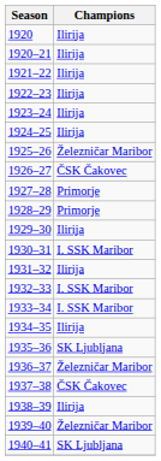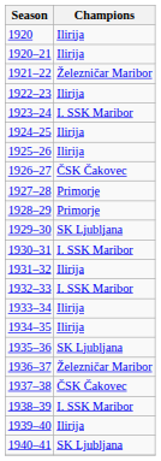 <table class="wikitable sortable">
 <tr>
 <th>Season</th>
 <th>Champions</th>
 </tr>
 <tr>
 <td><a href='#'>1920</a></td>
 <td><a href='#'>Ilirija</a></td>
 </tr>
 <tr>
 <td><a href='#'>1920–21</a></td>
 <td><a href='#'>Ilirija</a></td>
 </tr>
 <tr>
 <td><a href='#'>1921–22</a></td>
-<td><a href='#'>Ilirija</a></td>
+<td><a href='#'>Železničar Maribor</a></td>
 </tr>
 <tr>
 <td><a href='#'>1922–23</a></td>
 <td><a href='#'>Ilirija</a></td>
 </tr>
 <tr>
 <td><a href='#'>1923–24</a></td>
-<td><a href='#'>Ilirija</a></td>
+<td><a href='#'>I. SSK Maribor</a></td>
 </tr>
 <tr>
 <td><a href='#'>1924–25</a></td>
 <td><a href='#'>Ilirija</a></td>
 </tr>
 <tr>
 <td><a href='#'>1925–26</a></td>
-<td><a href='#'>Železničar Maribor</a></td>
+<td><a href='#'>Ilirija</a></td>
 </tr>
 <tr>
 <td><a href='#'>1926–27</a></td>
 <td><a href='#'>ČSK Čakovec</a></td>
 </tr>
 <tr>
 <td><a href='#'>1927–28</a></td>
 <td><a href='#'>Primorje</a></td>
 </tr>
 <tr>
 <td><a href='#'>1928–29</a></td>
 <td><a href='#'>Primorje</a></td>
 </tr>
 <tr>
 <td><a href='#'>1929–30</a></td>
-<td><a href='#'>Ilirija</a></td>
+<td><a href='#'>SK Ljubljana</a></td>
 </tr>
 <tr>
 <td><a href='#'>1930–31</a></td>
 <td><a href='#'>I. SSK Maribor</a></td>
 </tr>
 <tr>
 <td><a href='#'>1931–32</a></td>
 <td><a href='#'>Ilirija</a></td>
 </tr>
 <tr>
 <td><a href='#'>1932–33</a></td>
 <td><a href='#'>I. SSK Maribor</a></td>
 </tr>
 <tr>
 <td><a href='#'>1933–34</a></td>
-<td><a href='#'>I. SSK Maribor</a></td>
+<td><a href='#'>Ilirija</a></td>
 </tr>
 <tr>
 <td><a href='#'>1934–35</a></td>
 <td><a href='#'>Ilirija</a></td>
 </tr>
 <tr>
 <td><a href='#'>1935–36</a></td>
 <td><a href='#'>SK Ljubljana</a></td>
 </tr>
 <tr>
 <td><a href='#'>1936–37</a></td>
 <td><a href='#'>Železničar Maribor</a></td>
 </tr>
 <tr>
 <td><a href='#'>1937–38</a></td>
 <td><a href='#'>ČSK Čakovec</a></td>
 </tr>
 <tr>
 <td><a href='#'>1938–39</a></td>
-<td><a href='#'>Ilirija</a></td>
+<td><a href='#'>I. SSK Maribor</a></td>
 </tr>
 <tr>
 <td><a href='#'>1939–40</a></td>
-<td><a href='#'>Železničar Maribor</a></td>
+<td><a href='#'>Ilirija</a></td>
 </tr>
 <tr>
 <td><a href='#'>1940–41</a></td>
 <td><a href='#'>SK Ljubljana</a></td>
 </tr>
 <tr>
 </tr>
 </table>
